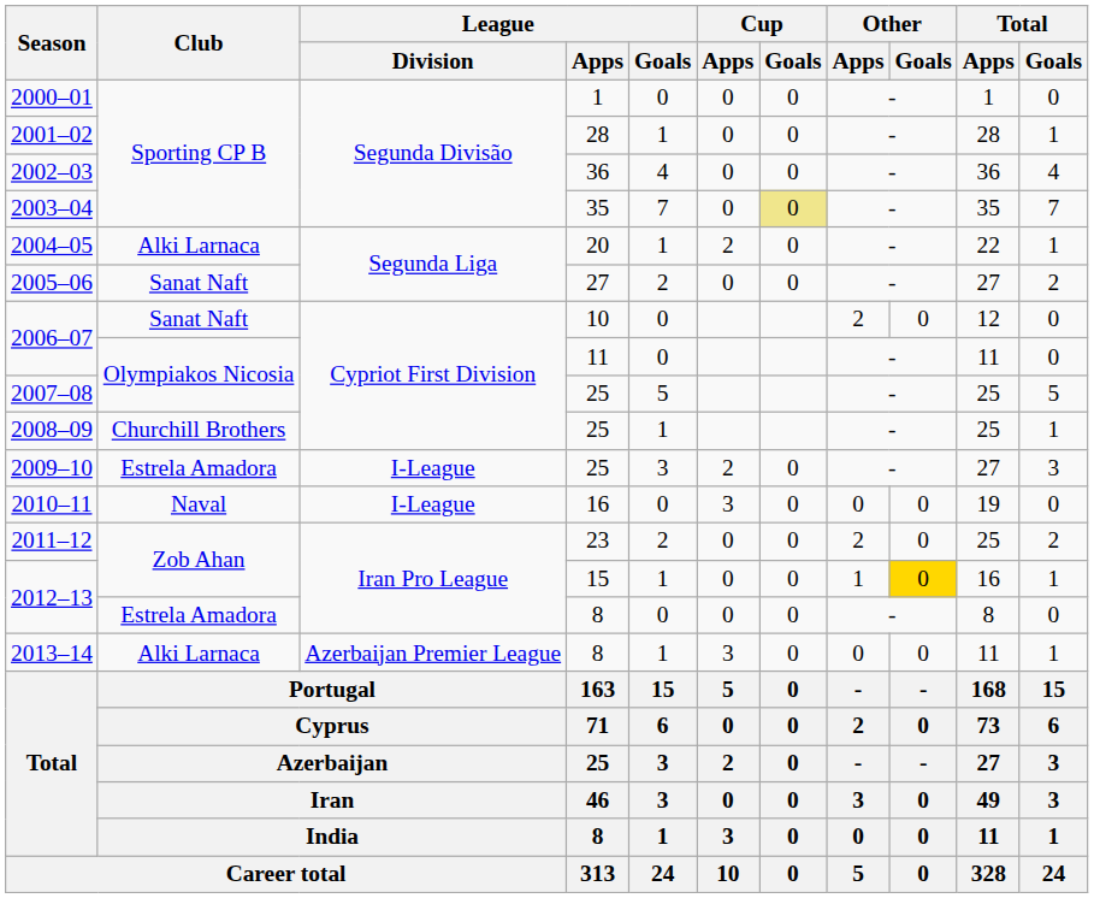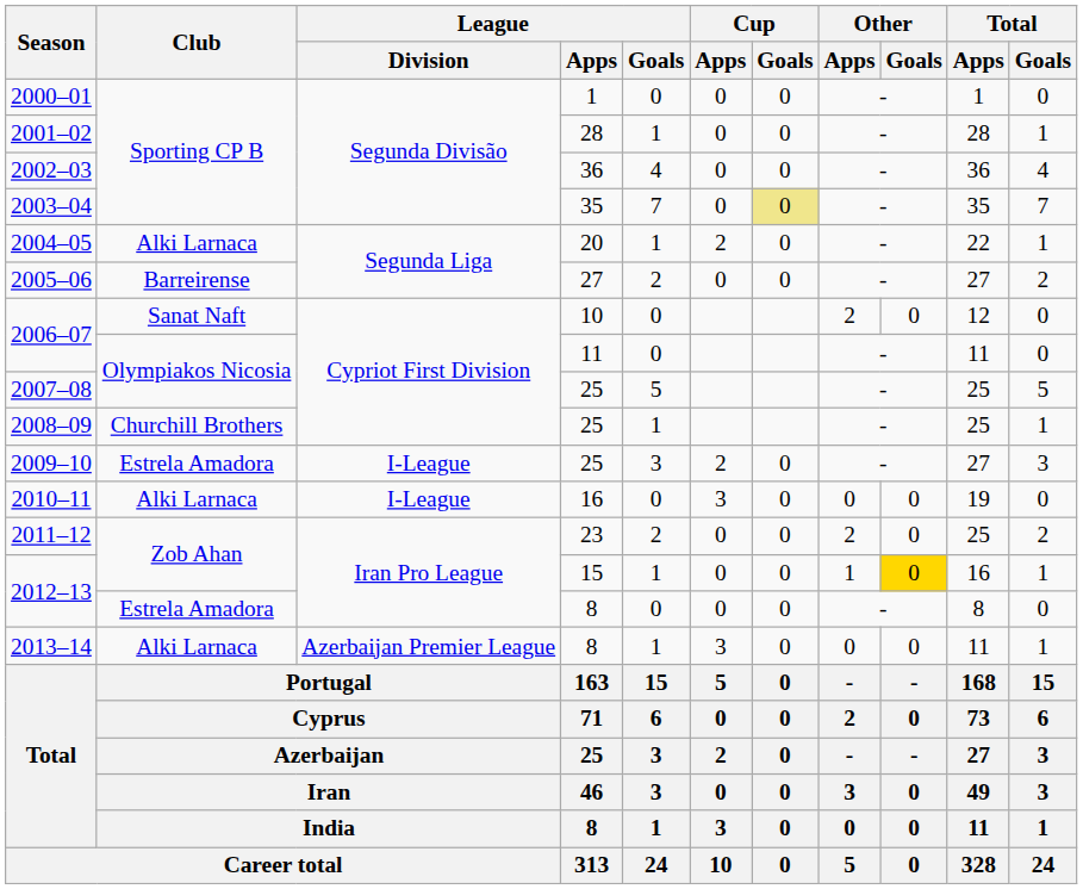 <table class="wikitable" style="text-align: center;">
 <tr>
 <th rowspan="2">Season</th>
 <th rowspan="2">Club</th>
 <th colspan="3">League</th>
 <th colspan="2">Cup</th>
 <th colspan="2">Other</th>
 <th colspan="2">Total</th>
 </tr>
 <tr>
 <th>Division</th>
 <th>Apps</th>
 <th>Goals</th>
 <th>Apps</th>
 <th>Goals</th>
 <th>Apps</th>
 <th>Goals</th>
 <th>Apps</th>
 <th>Goals</th>
 </tr>
 <tr>
 <td><a href='#'>2000–01</a></td>
 <td rowspan="4"><a href='#'>Sporting CP B</a></td>
 <td rowspan="4"><a href='#'>Segunda Divisão</a></td>
 <td>1</td>
 <td>0</td>
 <td>0</td>
 <td>0</td>
 <td colspan="2">-</td>
 <td>1</td>
 <td>0</td>
 </tr>
 <tr>
 <td><a href='#'>2001–02</a></td>
 <td>28</td>
 <td>1</td>
 <td>0</td>
 <td>0</td>
 <td colspan="2">-</td>
 <td>28</td>
 <td>1</td>
 </tr>
 <tr>
 <td><a href='#'>2002–03</a></td>
 <td>36</td>
 <td>4</td>
 <td>0</td>
 <td>0</td>
 <td colspan="2">-</td>
 <td>36</td>
 <td>4</td>
 </tr>
 <tr>
 <td><a href='#'>2003–04</a></td>
 <td>35</td>
 <td>7</td>
 <td>0</td>
 <td style="background: khaki;">0</td>
 <td colspan="2">-</td>
 <td>35</td>
 <td>7</td>
 </tr>
 <tr>
 <td><a href='#'>2004–05</a></td>
 <td><a href='#'>Alki Larnaca</a></td>
 <td rowspan="2"><a href='#'>Segunda Liga</a></td>
 <td>20</td>
 <td>1</td>
 <td>2</td>
 <td>0</td>
 <td colspan="2">-</td>
 <td>22</td>
 <td>1</td>
 </tr>
 <tr>
 <td><a href='#'>2005–06</a></td>
-<td><a href='#'>Sanat Naft</a></td>
+<td><a href='#'>Barreirense</a></td>
 <td>27</td>
 <td>2</td>
 <td>0</td>
 <td>0</td>
 <td colspan="2">-</td>
 <td>27</td>
 <td>2</td>
 </tr>
 <tr>
 <td rowspan="2"><a href='#'>2006–07</a></td>
 <td><a href='#'>Sanat Naft</a></td>
 <td rowspan="4"><a href='#'>Cypriot First Division</a></td>
 <td>10</td>
 <td>0</td>
 <td></td>
 <td></td>
 <td>2</td>
 <td>0</td>
 <td>12</td>
 <td>0</td>
 </tr>
 <tr>
 <td rowspan="2"><a href='#'>Olympiakos Nicosia</a></td>
 <td>11</td>
 <td>0</td>
 <td></td>
 <td></td>
 <td colspan="2">-</td>
 <td>11</td>
 <td>0</td>
 </tr>
 <tr>
 <td><a href='#'>2007–08</a></td>
 <td>25</td>
 <td>5</td>
 <td></td>
 <td></td>
 <td colspan="2">-</td>
 <td>25</td>
 <td>5</td>
 </tr>
 <tr>
 <td><a href='#'>2008–09</a></td>
 <td><a href='#'>Churchill Brothers</a></td>
 <td>25</td>
 <td>1</td>
 <td></td>
 <td></td>
 <td colspan="2">-</td>
 <td>25</td>
 <td>1</td>
 </tr>
 <tr>
 <td><a href='#'>2009–10</a></td>
 <td><a href='#'>Estrela Amadora</a></td>
 <td><a href='#'>I-League</a></td>
 <td>25</td>
 <td>3</td>
 <td>2</td>
 <td>0</td>
 <td colspan="2">-</td>
 <td>27</td>
 <td>3</td>
 </tr>
 <tr>
 <td><a href='#'>2010–11</a></td>
-<td><a href='#'>Naval</a></td>
+<td><a href='#'>Alki Larnaca</a></td>
 <td><a href='#'>I-League</a></td>
 <td>16</td>
 <td>0</td>
 <td>3</td>
 <td>0</td>
 <td>0</td>
 <td>0</td>
 <td>19</td>
 <td>0</td>
 </tr>
 <tr>
 <td><a href='#'>2011–12</a></td>
 <td rowspan="2"><a href='#'>Zob Ahan</a></td>
 <td rowspan="3"><a href='#'>Iran Pro League</a></td>
 <td>23</td>
 <td>2</td>
 <td>0</td>
 <td>0</td>
 <td>2</td>
 <td>0</td>
 <td>25</td>
 <td>2</td>
 </tr>
 <tr>
 <td rowspan="2"><a href='#'>2012–13</a></td>
 <td>15</td>
 <td>1</td>
 <td>0</td>
 <td>0</td>
 <td>1</td>
 <td style="background: gold;">0</td>
 <td>16</td>
 <td>1</td>
 </tr>
 <tr>
 <td><a href='#'>Estrela Amadora</a></td>
 <td>8</td>
 <td>0</td>
 <td>0</td>
 <td>0</td>
 <td colspan="2">-</td>
 <td>8</td>
 <td>0</td>
 </tr>
 <tr>
 <td><a href='#'>2013–14</a></td>
 <td><a href='#'>Alki Larnaca</a></td>
 <td><a href='#'>Azerbaijan Premier League</a></td>
 <td>8</td>
 <td>1</td>
 <td>3</td>
 <td>0</td>
 <td>0</td>
 <td>0</td>
 <td>11</td>
 <td>1</td>
 </tr>
 <tr>
 <th rowspan="5">Total</th>
 <th colspan="2">Portugal</th>
 <th>163</th>
 <th>15</th>
 <th>5</th>
 <th>0</th>
 <th>-</th>
 <th>-</th>
 <th>168</th>
 <th>15</th>
 </tr>
 <tr>
 <th colspan="2">Cyprus</th>
 <th>71</th>
 <th>6</th>
 <th>0</th>
 <th>0</th>
 <th>2</th>
 <th>0</th>
 <th>73</th>
 <th>6</th>
 </tr>
 <tr>
 <th colspan="2">Azerbaijan</th>
 <th>25</th>
 <th>3</th>
 <th>2</th>
 <th>0</th>
 <th>-</th>
 <th>-</th>
 <th>27</th>
 <th>3</th>
 </tr>
 <tr>
 <th colspan="2">Iran</th>
 <th>46</th>
 <th>3</th>
 <th>0</th>
 <th>0</th>
 <th>3</th>
 <th>0</th>
 <th>49</th>
 <th>3</th>
 </tr>
 <tr>
 <th colspan="2">India</th>
 <th>8</th>
 <th>1</th>
 <th>3</th>
 <th>0</th>
 <th>0</th>
 <th>0</th>
 <th>11</th>
 <th>1</th>
 </tr>
 <tr>
 <th colspan="3">Career total</th>
 <th>313</th>
 <th>24</th>
 <th>10</th>
 <th>0</th>
 <th>5</th>
 <th>0</th>
 <th>328</th>
 <th>24</th>
 </tr>
 </table>
